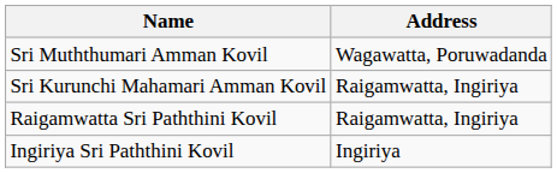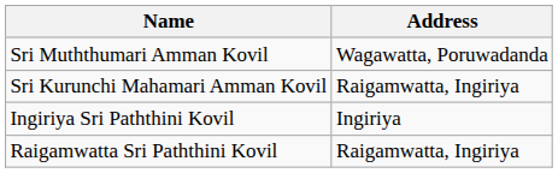 <table class="wikitable">
 <tr>
 <th>Name</th>
 <th>Address</th>
 </tr>
 <tr>
 <td>Sri Muththumari Amman Kovil</td>
 <td>Wagawatta, Poruwadanda</td>
 </tr>
 <tr>
 <td>Sri Kurunchi Mahamari Amman Kovil</td>
 <td>Raigamwatta, Ingiriya</td>
 </tr>
 <tr>
+<td>Ingiriya Sri Paththini Kovil</td>
+<td>Ingiriya</td>
+</tr>
+<tr>
 <td>Raigamwatta Sri Paththini Kovil</td>
 <td>Raigamwatta, Ingiriya</td>
 </tr>
-<tr>
-<td>Ingiriya Sri Paththini Kovil</td>
-<td>Ingiriya</td>
-</tr>
 </table>
